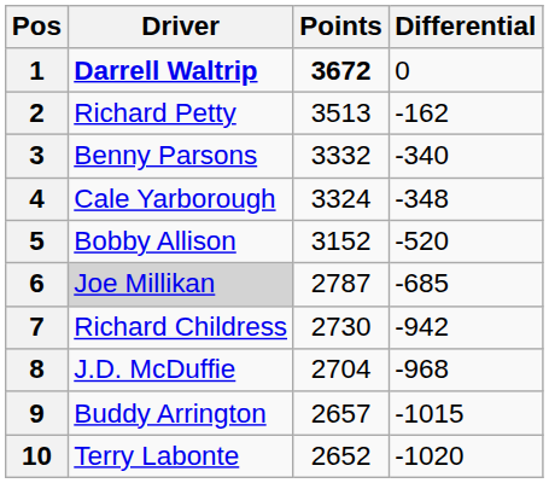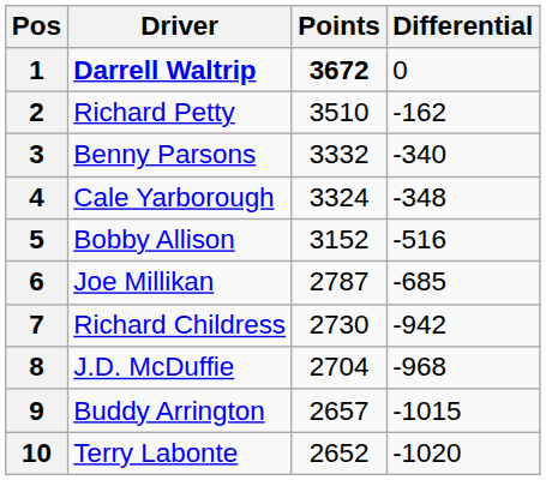 <table class="wikitable">
 <tr>
 <th>Pos</th>
 <th>Driver</th>
 <th>Points</th>
 <th>Differential</th>
 </tr>
 <tr>
 <th>1 </th>
 <td><strong><a href='#'>Darrell Waltrip</a></strong></td>
 <td style="text-align:center;"><strong>3672</strong></td>
 <td>0</td>
 </tr>
 <tr>
 <th>2 </th>
 <td><a href='#'>Richard Petty</a></td>
-<td style="text-align:center;">3513</td>
+<td style="text-align:center;">3510</td>
 <td>-162</td>
 </tr>
 <tr>
 <th>3 </th>
 <td><a href='#'>Benny Parsons</a></td>
 <td style="text-align:center;">3332</td>
 <td>-340</td>
 </tr>
 <tr>
 <th>4 </th>
 <td><a href='#'>Cale Yarborough</a></td>
 <td style="text-align:center;">3324</td>
 <td>-348</td>
 </tr>
 <tr>
 <th>5 </th>
 <td><a href='#'>Bobby Allison</a></td>
 <td style="text-align:center;">3152</td>
-<td>-520</td>
+<td>-516</td>
 </tr>
 <tr>
 <th>6 </th>
-<td style="background: lightgrey;"><a href='#'>Joe Millikan</a></td>
+<td><a href='#'>Joe Millikan</a></td>
 <td style="text-align:center;">2787</td>
 <td>-685</td>
 </tr>
 <tr>
 <th>7 </th>
 <td><a href='#'>Richard Childress</a></td>
 <td style="text-align:center;">2730</td>
 <td>-942</td>
 </tr>
 <tr>
 <th>8 </th>
 <td><a href='#'>J.D. McDuffie</a></td>
 <td style="text-align:center;">2704</td>
 <td>-968</td>
 </tr>
 <tr>
 <th>9 </th>
 <td><a href='#'>Buddy Arrington</a></td>
 <td style="text-align:center;">2657</td>
 <td>-1015</td>
 </tr>
 <tr>
 <th>10 </th>
 <td><a href='#'>Terry Labonte</a></td>
 <td style="text-align:center;">2652</td>
 <td>-1020</td>
 </tr>
 </table>
